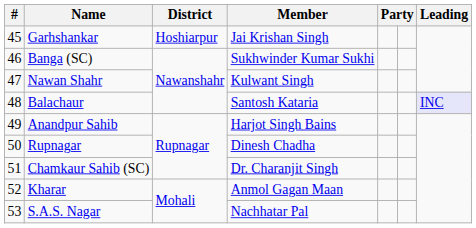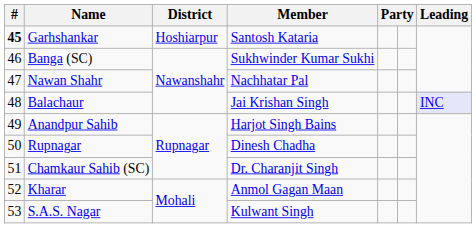 <table class="wikitable">
 <tr>
 <th>#</th>
 <th>Name</th>
 <th>District</th>
 <th>Member</th>
 <th colspan="2">Party</th>
 <th colspan="2">Leading<br></th>
 </tr>
 <tr>
-<td>45</td>
+<td><strong>45</strong></td>
 <td><a href='#'>Garhshankar</a></td>
 <td><a href='#'>Hoshiarpur</a></td>
-<td><a href='#'>Jai Krishan Singh</a></td>
+<td><a href='#'>Santosh Kataria</a></td>
 <td></td>
 <td></td>
 </tr>
 <tr>
 <td>46</td>
 <td><a href='#'>Banga</a> (SC)</td>
 <td rowspan="3"><a href='#'>Nawanshahr</a></td>
 <td><a href='#'>Sukhwinder Kumar Sukhi</a></td>
 <td></td>
 <td></td>
 </tr>
 <tr>
 <td>47</td>
 <td><a href='#'>Nawan Shahr</a></td>
-<td><a href='#'>Kulwant Singh</a></td>
+<td><a href='#'>Nachhatar Pal</a></td>
 <td></td>
 <td></td>
 </tr>
 <tr>
 <td>48</td>
 <td><a href='#'>Balachaur</a></td>
-<td><a href='#'>Santosh Kataria</a></td>
+<td><a href='#'>Jai Krishan Singh</a></td>
 <td></td>
 <td></td>
 <td style="background: lavender;"><a href='#'>INC</a></td>
 </tr>
 <tr>
 <td>49</td>
 <td><a href='#'>Anandpur Sahib</a></td>
 <td rowspan="3"><a href='#'>Rupnagar</a></td>
 <td><a href='#'>Harjot Singh Bains</a></td>
 <td></td>
 <td></td>
 </tr>
 <tr>
 <td>50</td>
 <td><a href='#'>Rupnagar</a></td>
 <td><a href='#'>Dinesh Chadha</a></td>
 <td></td>
 <td></td>
 </tr>
 <tr>
 <td>51</td>
 <td><a href='#'>Chamkaur Sahib</a> (SC)</td>
 <td><a href='#'>Dr. Charanjit Singh</a></td>
 <td></td>
 <td></td>
 </tr>
 <tr>
 <td>52</td>
 <td><a href='#'>Kharar</a></td>
 <td rowspan="2"><a href='#'>Mohali</a></td>
 <td><a href='#'>Anmol Gagan Maan</a></td>
 <td></td>
 <td></td>
 </tr>
 <tr>
 <td>53</td>
 <td><a href='#'>S.A.S. Nagar</a></td>
-<td><a href='#'>Nachhatar Pal</a></td>
+<td><a href='#'>Kulwant Singh</a></td>
 <td></td>
 <td></td>
 </tr>
 </table>
